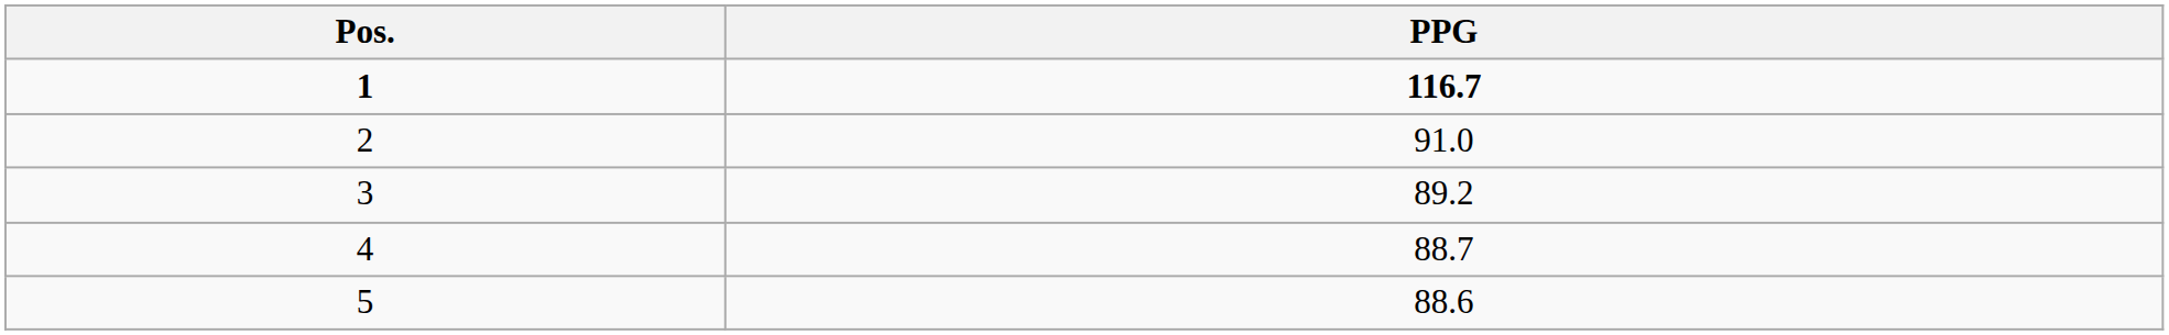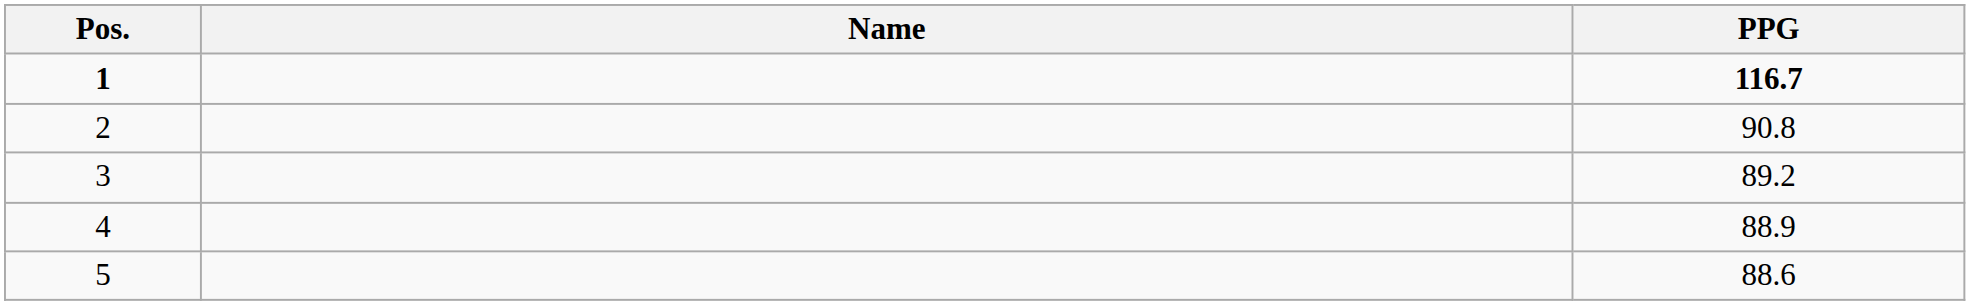 <table class=wikitable width="80%">
 <tr>
 <th width="10%">Pos.</th>
+<th width="70%">Name</th>
 <th width="20%">PPG</th>
 </tr>
 <tr>
 <td align=center><strong>1</strong></td>
+<td><strong></strong></td>
 <td align=center><strong>116.7</strong></td>
 </tr>
 <tr>
 <td align=center>2</td>
-<td align=center>91.0</td>
+<td></td>
+<td align=center>90.8</td>
 </tr>
 <tr>
 <td align=center>3</td>
+<td></td>
 <td align=center>89.2</td>
 </tr>
 <tr>
 <td align=center>4</td>
-<td align=center>88.7</td>
+<td></td>
+<td align=center>88.9</td>
 </tr>
 <tr>
 <td align=center>5</td>
+<td></td>
 <td align=center>88.6</td>
 </tr>
 </table>
